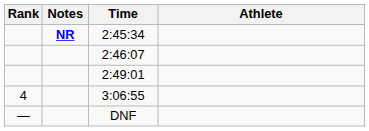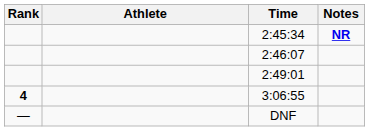 <table class="wikitable sortable" style="text-align:center">
 <tr>
 <th width=40>Rank</th>
+<th width=250>Athlete</th>
+<th width=80>Time</th>
 <th width=50>Notes</th>
-<th width=80>Time</th>
-<th width=250>Athlete</th>
 </tr>
 <tr>
 <td></td>
+<td align=left></td>
+<td>2:45:34</td>
 <td><strong><a href='#'>NR</a></strong></td>
-<td>2:45:34</td>
-<td align=left></td>
 </tr>
 <tr>
 <td></td>
+<td align=left></td>
+<td>2:46:07</td>
 <td></td>
-<td>2:46:07</td>
-<td align=left></td>
 </tr>
 <tr>
 <td></td>
+<td align=left></td>
+<td>2:49:01</td>
 <td></td>
-<td>2:49:01</td>
-<td align=left></td>
 </tr>
 <tr>
-<td>4</td>
+<td><strong>4</strong></td>
+<td align=left></td>
+<td>3:06:55</td>
 <td></td>
-<td>3:06:55</td>
-<td align=left></td>
 </tr>
 <tr>
 <td>—</td>
+<td align=left></td>
+<td>DNF</td>
 <td></td>
-<td>DNF</td>
-<td align=left></td>
 </tr>
 </table>
